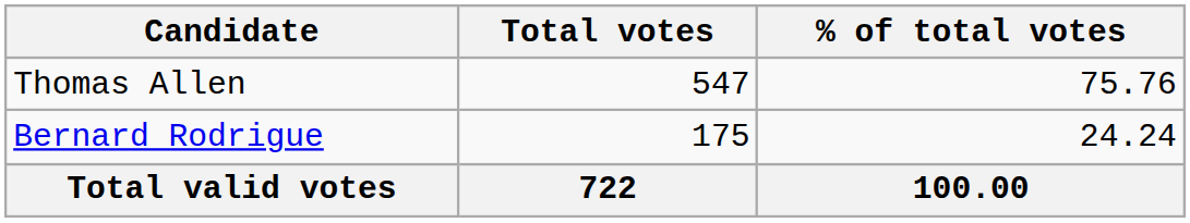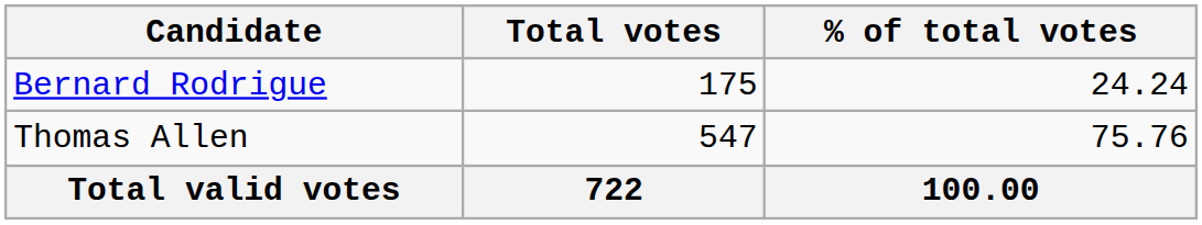 <table style="width:475px;" class="wikitable">
 <tr bgcolor="#EEEEEE">
 <th align="left">Candidate</th>
 <th align="right">Total votes</th>
 <th align="right">% of total votes</th>
 </tr>
 <tr>
+<td align="left"><a href='#'>Bernard Rodrigue</a></td>
+<td align="right">175</td>
+<td align="right">24.24</td>
+</tr>
+<tr>
 <td align="left">Thomas Allen</td>
 <td align="right">547</td>
 <td align="right">75.76</td>
-</tr>
-<tr>
-<td align="left"><a href='#'>Bernard Rodrigue</a></td>
-<td align="right">175</td>
-<td align="right">24.24</td>
 </tr>
 <tr bgcolor="#EEEEEE">
 <th align="left">Total valid votes</th>
 <th align="right"><strong>722</strong></th>
 <th align="right"><strong>100.00</strong></th>
 </tr>
 </table>
